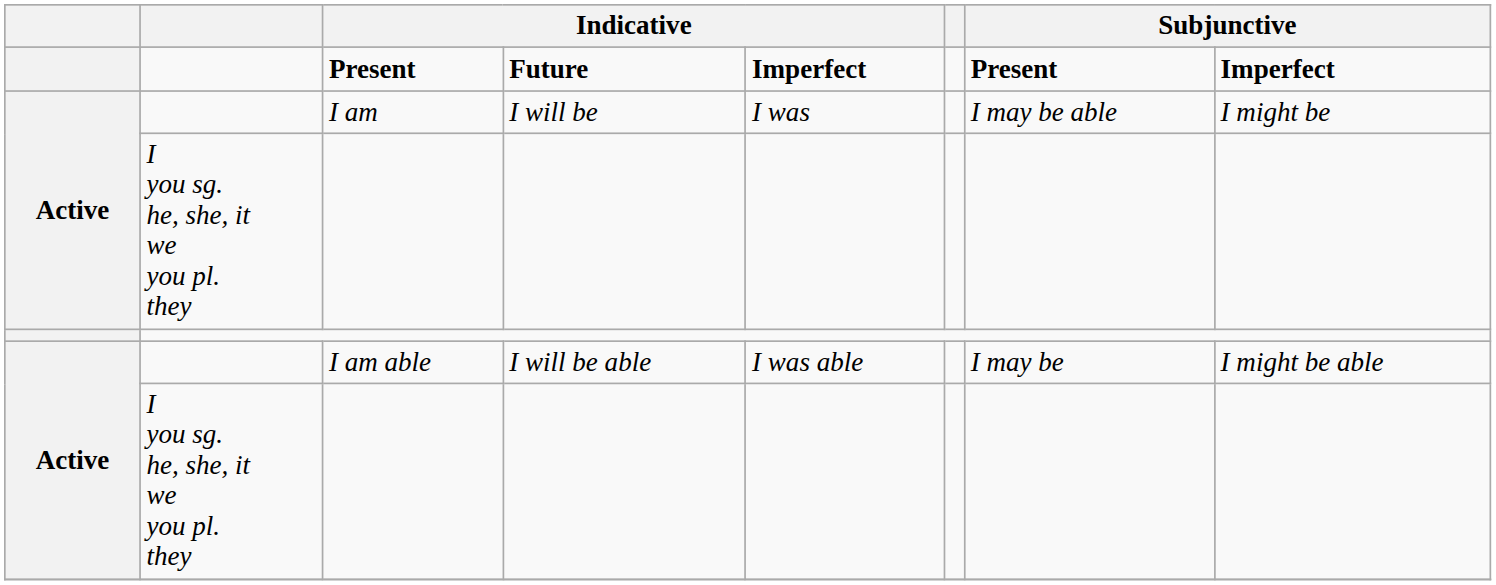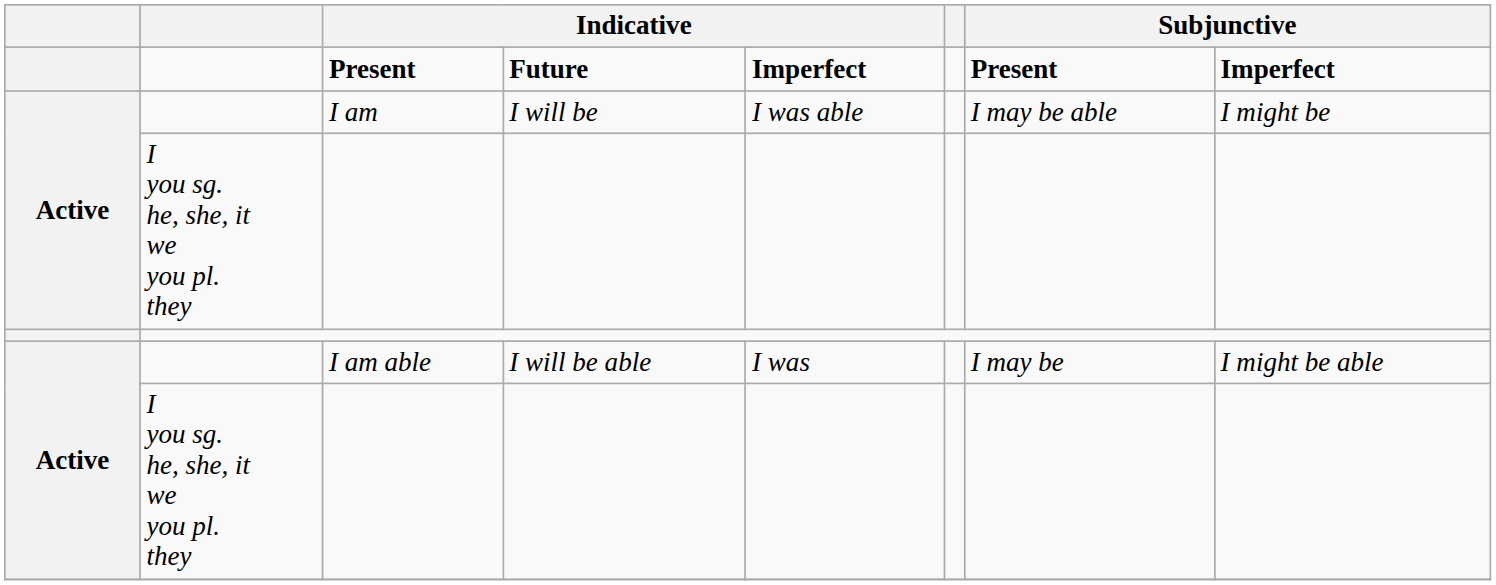 <table class="wikitable" style="width: 55em;">
 <tr>
 <th></th>
 <th></th>
 <th colspan="3">Indicative</th>
 <th></th>
 <th colspan="2">Subjunctive</th>
 </tr>
 <tr>
 <th></th>
 <td></td>
 <td><strong>Present</strong></td>
 <td><strong>Future</strong></td>
 <td><strong>Imperfect</strong></td>
 <td></td>
 <td><strong>Present</strong></td>
 <td><strong>Imperfect</strong></td>
 </tr>
 <tr>
 <th rowspan=2>Active</th>
 <td></td>
 <td><em>I am</em></td>
 <td><em>I will be</em></td>
-<td><em>I was</em></td>
+<td><em>I was able</em></td>
 <td></td>
 <td><em>I may be able</em></td>
 <td><em>I might be</em></td>
 </tr>
 <tr>
 <td><em>I<br>you sg.<br>he, she, it<br>we<br>you pl.<br>they</em></td>
 <td><strong></strong></td>
 <td><strong></strong></td>
 <td><strong></strong></td>
 <td></td>
 <td><strong></strong></td>
 <td><strong></strong></td>
 </tr>
 <tr>
 <th></th>
 </tr>
 <tr>
 <th rowspan=2>Active</th>
 <td></td>
 <td><em>I am able</em></td>
 <td><em>I will be able</em></td>
-<td><em>I was able</em></td>
+<td><em>I was</em></td>
 <td></td>
 <td><em>I may be</em></td>
 <td><em>I might be able</em></td>
 </tr>
 <tr>
 <td><em>I<br>you sg.<br>he, she, it<br>we<br>you pl.<br>they</em></td>
 <td><strong></strong></td>
 <td><strong></strong></td>
 <td><strong></strong></td>
 <td></td>
 <td><strong></strong></td>
 <td><strong></strong></td>
 </tr>
 <tr>
 </tr>
 </table>
